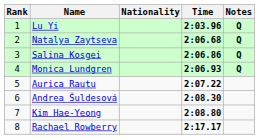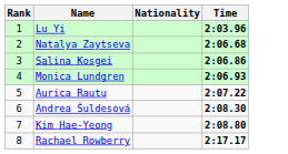 <table class="wikitable sortable" style="text-align:center">
 <tr>
 <th>Rank</th>
 <th>Name</th>
 <th>Nationality</th>
 <th>Time</th>
-<th>Notes</th>
 </tr>
 <tr bgcolor=ccffcc>
 <td>1</td>
 <td align=left><a href='#'>Lu Yi</a></td>
 <td align=left></td>
 <td><strong>2:03.96</strong></td>
-<td><strong>Q</strong></td>
 </tr>
 <tr bgcolor=ccffcc>
 <td>2</td>
 <td align=left><a href='#'>Natalya Zaytseva</a></td>
 <td align=left></td>
 <td><strong>2:06.68</strong></td>
-<td><strong>Q</strong></td>
 </tr>
 <tr bgcolor=ccffcc>
 <td>3</td>
 <td align=left><a href='#'>Salina Kosgei</a></td>
 <td align=left></td>
 <td><strong>2:06.86</strong></td>
-<td><strong>Q</strong></td>
 </tr>
 <tr bgcolor=ccffcc>
 <td>4</td>
 <td align=left><a href='#'>Monica Lundgren</a></td>
 <td align=left></td>
 <td><strong>2:06.93</strong></td>
-<td><strong>Q</strong></td>
 </tr>
 <tr>
 <td>5</td>
 <td align=left><a href='#'>Aurica Rautu</a></td>
 <td align=left></td>
 <td><strong>2:07.22</strong></td>
-<td></td>
 </tr>
 <tr>
 <td>6</td>
 <td align=left><a href='#'>Andrea Šuldesová</a></td>
 <td align=left></td>
 <td><strong>2:08.30</strong></td>
-<td></td>
 </tr>
 <tr>
 <td>7</td>
 <td align=left><a href='#'>Kim Hae-Yeong</a></td>
 <td align=left></td>
 <td><strong>2:08.80</strong></td>
-<td></td>
 </tr>
 <tr>
 <td>8</td>
 <td align=left><a href='#'>Rachael Rowberry</a></td>
 <td align=left></td>
 <td><strong>2:17.17</strong></td>
-<td></td>
 </tr>
 </table>
